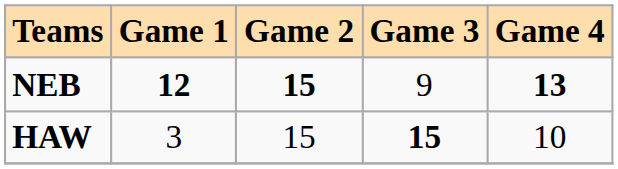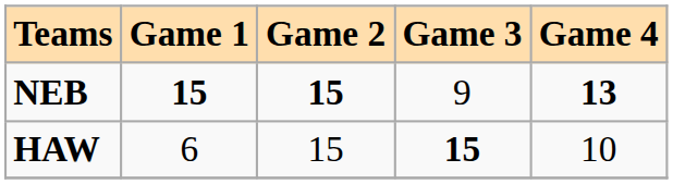 <table class="wikitable" align=right>
 <tr bgcolor=#ffdead align=center>
 <td colspan=1><strong>Teams</strong></td>
 <td colspan=1><strong>Game 1</strong></td>
 <td colspan=1><strong>Game 2</strong></td>
 <td colspan=1><strong>Game 3</strong></td>
 <td colspan=1><strong>Game 4</strong></td>
 </tr>
 <tr>
 <td><strong>NEB</strong></td>
-<td align=center><strong>12</strong></td>
+<td align=center><strong>15</strong></td>
 <td align=center><strong>15</strong></td>
 <td align=center>9</td>
 <td align=center><strong>13</strong></td>
 </tr>
 <tr>
 <td><strong>HAW</strong></td>
-<td align=center>3</td>
+<td align=center>6</td>
 <td align=center>15</td>
 <td align=center><strong>15</strong></td>
 <td align=center>10</td>
 </tr>
 <tr>
 </tr>
 </table>
